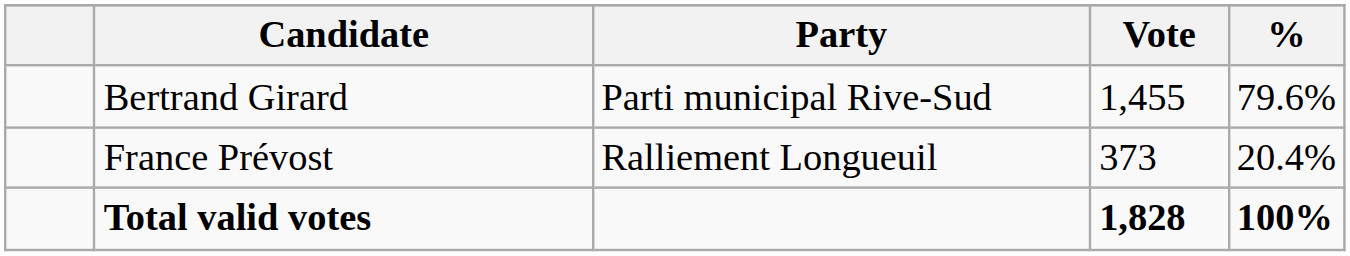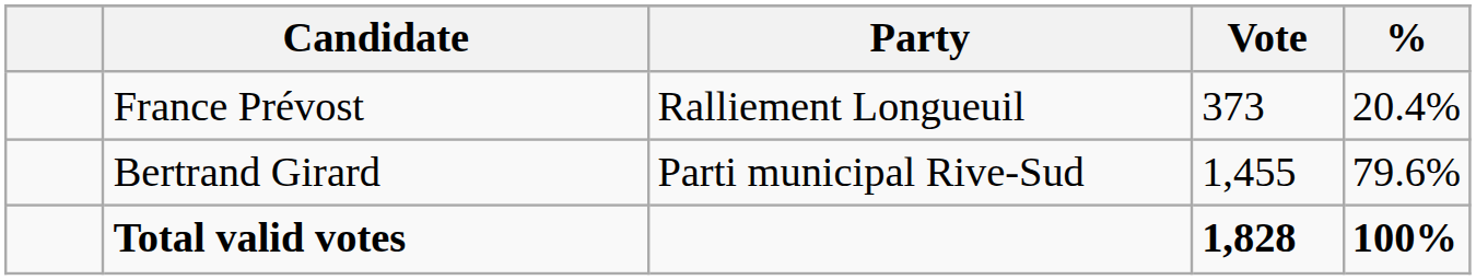 <table class="wikitable">
 <tr>
 </tr>
 <tr>
 <th bgcolor="#DDDDFF" width="30px"></th>
 <th bgcolor="#DDDDFF" width="200px">Candidate</th>
 <th bgcolor="#DDDDFF" width="200px">Party</th>
 <th bgcolor="#DDDDFF" width="50px">Vote</th>
 <th bgcolor="#DDDDFF" width="30px">%</th>
 </tr>
 <tr>
 <td> </td>
+<td>France Prévost</td>
+<td>Ralliement Longueuil</td>
+<td>373</td>
+<td>20.4%</td>
+</tr>
+<tr>
+<td> </td>
 <td>Bertrand Girard</td>
 <td>Parti municipal Rive-Sud</td>
 <td>1,455</td>
 <td>79.6%</td>
-</tr>
-<tr>
-<td> </td>
-<td>France Prévost</td>
-<td>Ralliement Longueuil</td>
-<td>373</td>
-<td>20.4%</td>
 </tr>
 <tr>
 <td> </td>
 <td><strong>Total valid votes</strong></td>
 <td></td>
 <td><strong>1,828</strong></td>
 <td><strong>100%</strong></td>
 </tr>
 </table>
